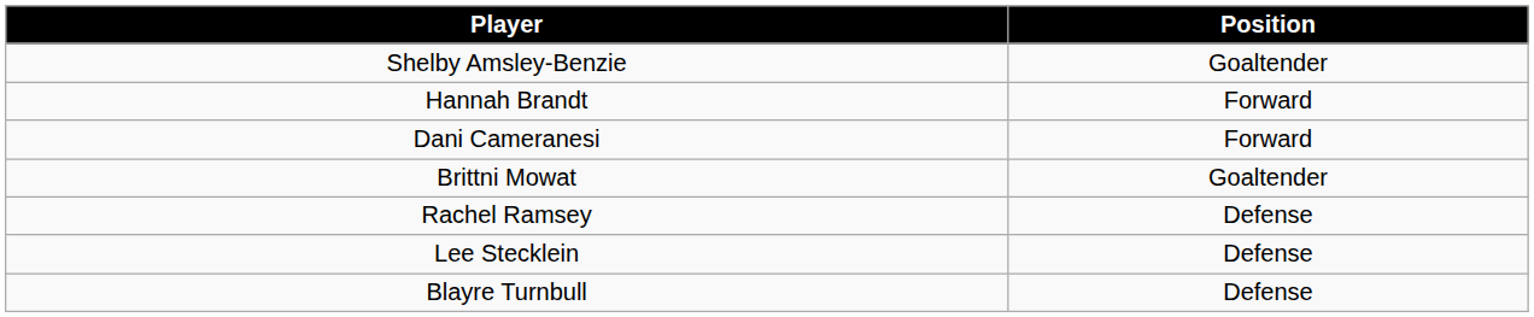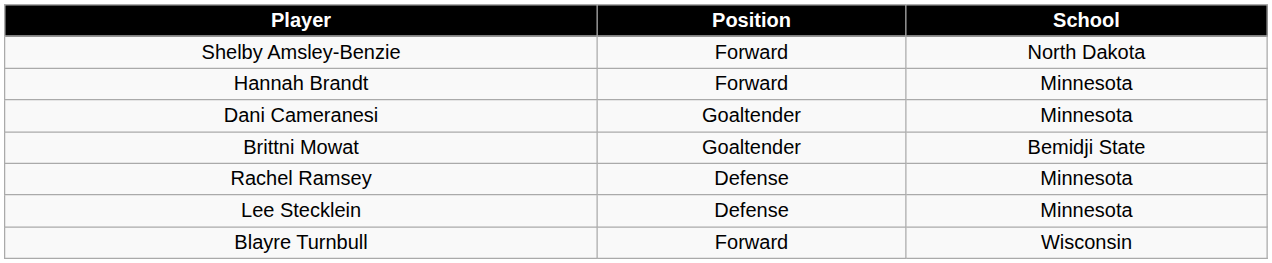 <table class="wikitable" style="width:80%; text-align:center">
 <tr style="background:black;color:white;">
 <td><strong>Player</strong></td>
 <td><strong>Position</strong></td>
+<td><strong>School</strong></td>
 </tr>
 <tr>
 <td>Shelby Amsley-Benzie</td>
-<td>Goaltender</td>
+<td>Forward</td>
+<td>North Dakota</td>
 </tr>
 <tr>
 <td>Hannah Brandt</td>
 <td>Forward</td>
+<td>Minnesota</td>
 </tr>
 <tr>
 <td>Dani Cameranesi</td>
-<td>Forward</td>
+<td>Goaltender</td>
+<td>Minnesota</td>
 </tr>
 <tr>
 <td>Brittni Mowat</td>
 <td>Goaltender</td>
+<td>Bemidji State</td>
 </tr>
 <tr>
 <td>Rachel Ramsey</td>
 <td>Defense</td>
+<td>Minnesota</td>
 </tr>
 <tr>
 <td>Lee Stecklein</td>
 <td>Defense</td>
+<td>Minnesota</td>
 </tr>
 <tr>
 <td>Blayre Turnbull</td>
-<td>Defense</td>
+<td>Forward</td>
+<td>Wisconsin</td>
 </tr>
 </table>
